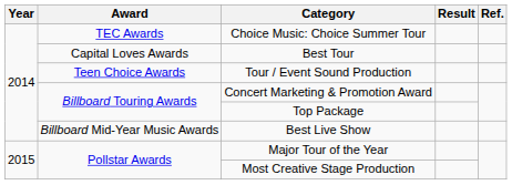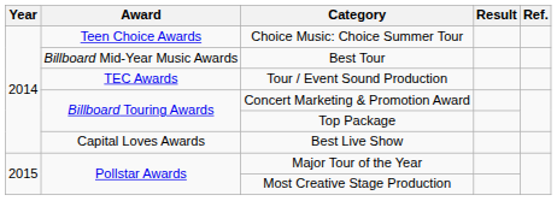 <table class="wikitable plainrowheaders" style="Text-align:center">
 <tr>
 <th scope="col">Year</th>
 <th scope="col">Award</th>
 <th scope="col">Category</th>
 <th scope="col">Result</th>
 <th scope="col">Ref.</th>
 </tr>
 <tr>
 <td scope="row" rowspan="6">2014</td>
-<td scope="row"><a href='#'>TEC Awards</a></td>
+<td><a href='#'>Teen Choice Awards</a></td>
 <td>Choice Music: Choice Summer Tour</td>
 <td></td>
 <td></td>
 </tr>
 <tr>
-<td scope="row">Capital Loves Awards</td>
+<td scope="row"><em>Billboard</em> Mid-Year Music Awards</td>
 <td>Best Tour</td>
 <td></td>
 <td></td>
 </tr>
 <tr>
-<td><a href='#'>Teen Choice Awards</a></td>
+<td scope="row"><a href='#'>TEC Awards</a></td>
 <td>Tour / Event Sound Production</td>
 <td></td>
 <td></td>
 </tr>
 <tr>
 <td scope="row" rowspan="2"><a href='#'><em>Billboard</em> Touring Awards</a></td>
 <td>Concert Marketing & Promotion Award</td>
 <td></td>
 <td rowspan="2"></td>
 </tr>
 <tr>
 <td scope="row">Top Package</td>
 <td></td>
 </tr>
 <tr>
-<td scope="row"><em>Billboard</em> Mid-Year Music Awards</td>
+<td scope="row">Capital Loves Awards</td>
 <td>Best Live Show</td>
 <td></td>
 <td></td>
 </tr>
 <tr>
 <td scope="row" rowspan="2">2015</td>
 <td rowspan="2"><a href='#'>Pollstar Awards</a></td>
 <td>Major Tour of the Year</td>
 <td></td>
 <td rowspan="2"></td>
 </tr>
 <tr>
 <td scope="row">Most Creative Stage Production</td>
 <td></td>
 </tr>
 </table>
